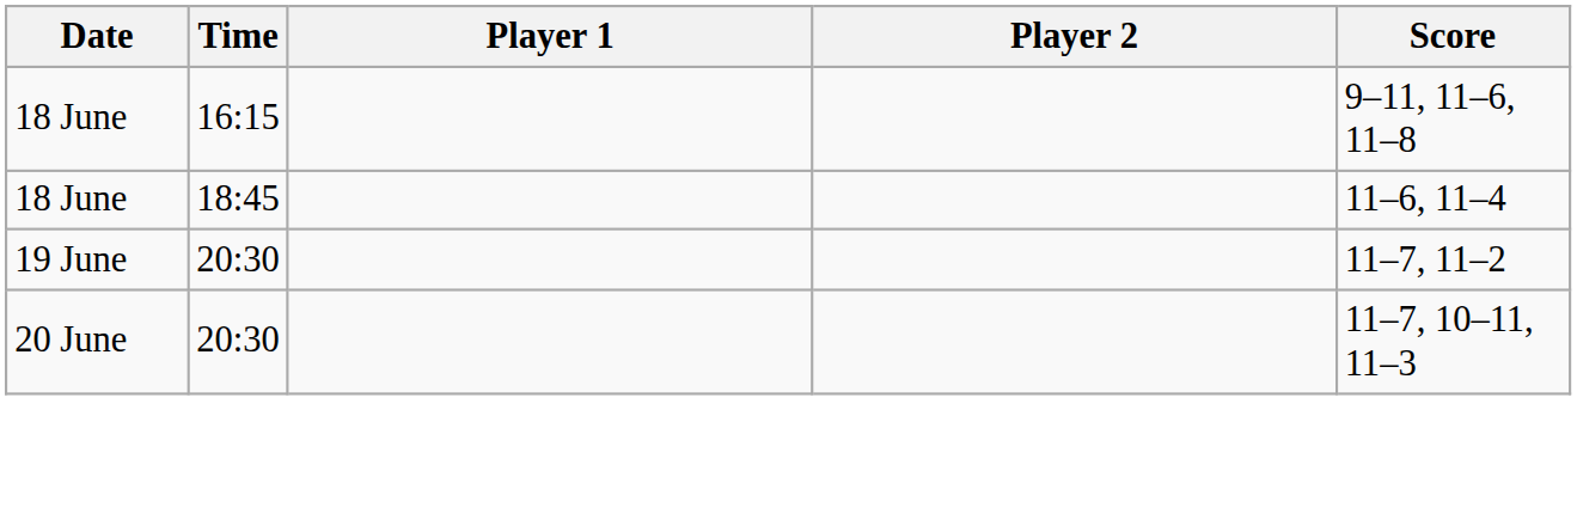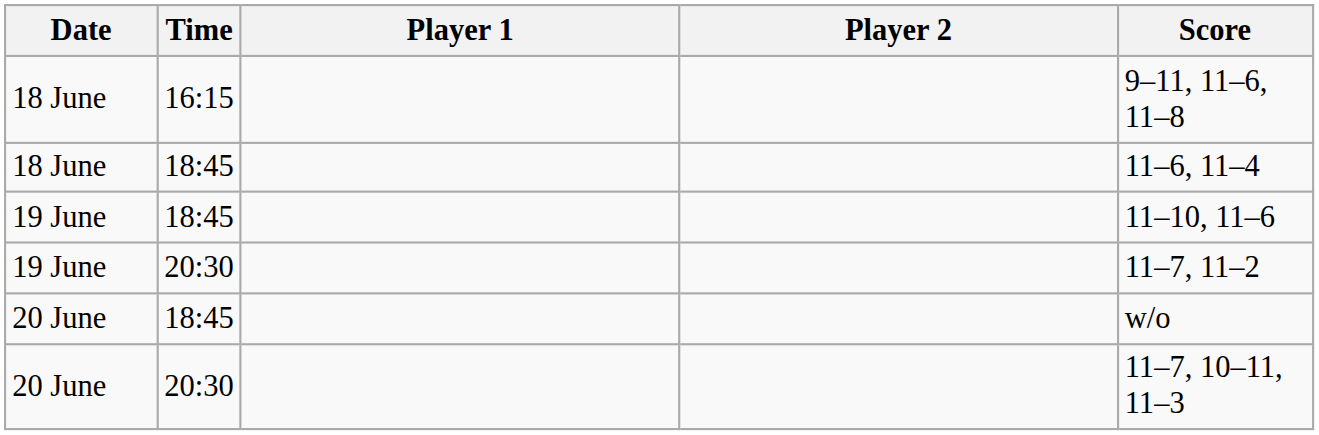 <table class="sortable wikitable" style="font-size:90%">
 <tr>
 <th width="65">Date</th>
 <th width="30">Time</th>
 <th width="200">Player 1</th>
 <th width="200">Player 2</th>
 <th width="85">Score</th>
 </tr>
 <tr>
 <td>18 June</td>
 <td>16:15</td>
 <td><strong></strong></td>
 <td></td>
 <td>9–11, 11–6, 11–8</td>
 </tr>
 <tr>
 <td>18 June</td>
 <td>18:45</td>
 <td><strong></strong></td>
 <td></td>
 <td>11–6, 11–4</td>
 </tr>
 <tr>
 <td>19 June</td>
+<td>18:45</td>
+<td><strong></strong></td>
+<td></td>
+<td>11–10, 11–6</td>
+</tr>
+<tr>
+<td>19 June</td>
 <td>20:30</td>
 <td><strong></strong></td>
 <td></td>
 <td>11–7, 11–2</td>
+</tr>
+<tr>
+<td>20 June</td>
+<td>18:45</td>
+<td><strong></strong></td>
+<td></td>
+<td>w/o</td>
 </tr>
 <tr>
 <td>20 June</td>
 <td>20:30</td>
 <td><strong></strong></td>
 <td></td>
 <td>11–7, 10–11, 11–3</td>
 </tr>
 </table>
